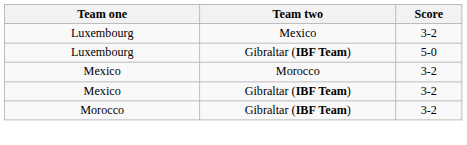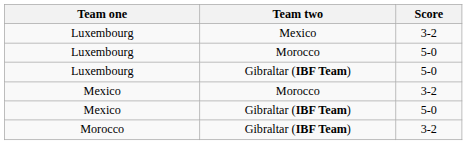 <table class="wikitable" style="text-align: center">
 <tr>
 <th width=250>Team one</th>
 <th width=250>Team two</th>
 <th width=80>Score</th>
 </tr>
 <tr>
 <td> Luxembourg</td>
 <td> Mexico</td>
 <td>3-2</td>
+</tr>
+<tr>
+<td> Luxembourg</td>
+<td> Morocco</td>
+<td>5-0</td>
 </tr>
 <tr>
 <td> Luxembourg</td>
 <td> Gibraltar (<strong>IBF Team</strong>)</td>
 <td>5-0</td>
 </tr>
 <tr>
 <td> Mexico</td>
 <td> Morocco</td>
 <td>3-2</td>
 </tr>
 <tr>
 <td> Mexico</td>
 <td> Gibraltar (<strong>IBF Team</strong>)</td>
-<td>3-2</td>
+<td>5-0</td>
 </tr>
 <tr>
 <td> Morocco</td>
 <td> Gibraltar (<strong>IBF Team</strong>)</td>
 <td>3-2</td>
 </tr>
 </table>
